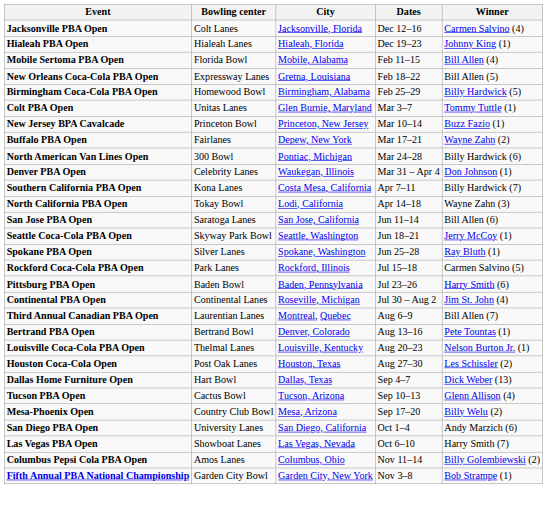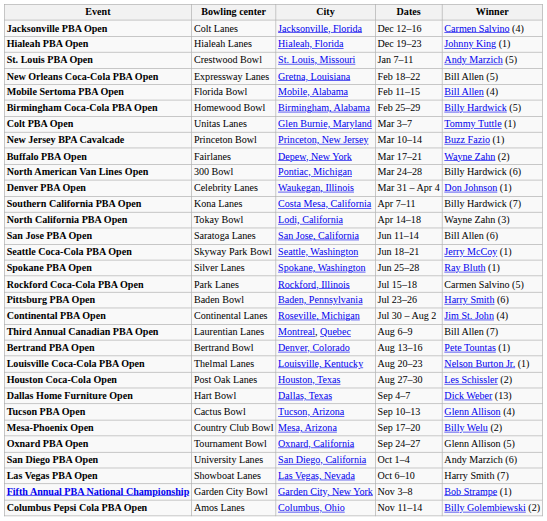 <table class="wikitable">
 <tr>
 <th>Event</th>
 <th>Bowling center</th>
 <th>City</th>
 <th>Dates</th>
 <th>Winner</th>
 </tr>
 <tr>
 <td><strong>Jacksonville PBA Open</strong></td>
 <td>Colt Lanes</td>
 <td><a href='#'>Jacksonville, Florida</a></td>
 <td>Dec 12–16</td>
 <td><a href='#'>Carmen Salvino</a> (4)</td>
 </tr>
 <tr>
 <td><strong>Hialeah PBA Open</strong></td>
 <td>Hialeah Lanes</td>
 <td><a href='#'>Hialeah, Florida</a></td>
 <td>Dec 19–23</td>
 <td><a href='#'>Johnny King</a> (1)</td>
 </tr>
 <tr>
-<td><strong>Mobile Sertoma PBA Open</strong></td>
-<td>Florida Bowl</td>
-<td><a href='#'>Mobile, Alabama</a></td>
-<td>Feb 11–15</td>
-<td><a href='#'>Bill Allen</a> (4)</td>
+<td><strong>St. Louis PBA Open</strong></td>
+<td>Crestwood Bowl</td>
+<td><a href='#'>St. Louis, Missouri</a></td>
+<td>Jan 7–11</td>
+<td><a href='#'>Andy Marzich</a> (5)</td>
 </tr>
 <tr>
 <td><strong>New Orleans Coca-Cola PBA Open</strong></td>
 <td>Expressway Lanes</td>
 <td><a href='#'>Gretna, Louisiana</a></td>
 <td>Feb 18–22</td>
 <td>Bill Allen (5)</td>
+</tr>
+<tr>
+<td><strong>Mobile Sertoma PBA Open</strong></td>
+<td>Florida Bowl</td>
+<td><a href='#'>Mobile, Alabama</a></td>
+<td>Feb 11–15</td>
+<td><a href='#'>Bill Allen</a> (4)</td>
 </tr>
 <tr>
 <td><strong>Birmingham Coca-Cola PBA Open</strong></td>
 <td>Homewood Bowl</td>
 <td><a href='#'>Birmingham, Alabama</a></td>
 <td>Feb 25–29</td>
 <td><a href='#'>Billy Hardwick</a> (5)</td>
 </tr>
 <tr>
 <td><strong>Colt PBA Open</strong></td>
 <td>Unitas Lanes</td>
 <td><a href='#'>Glen Burnie, Maryland</a></td>
 <td>Mar 3–7</td>
 <td><a href='#'>Tommy Tuttle</a> (1)</td>
 </tr>
 <tr>
 <td><strong>New Jersey BPA Cavalcade</strong></td>
 <td>Princeton Bowl</td>
 <td><a href='#'>Princeton, New Jersey</a></td>
 <td>Mar 10–14</td>
 <td><a href='#'>Buzz Fazio</a> (1)</td>
 </tr>
 <tr>
 <td><strong>Buffalo PBA Open</strong></td>
 <td>Fairlanes</td>
 <td><a href='#'>Depew, New York</a></td>
 <td>Mar 17–21</td>
 <td><a href='#'>Wayne Zahn</a> (2)</td>
 </tr>
 <tr>
 <td><strong>North American Van Lines Open</strong></td>
 <td>300 Bowl</td>
 <td><a href='#'>Pontiac, Michigan</a></td>
 <td>Mar 24–28</td>
 <td>Billy Hardwick (6)</td>
 </tr>
 <tr>
 <td><strong>Denver PBA Open</strong></td>
 <td>Celebrity Lanes</td>
 <td><a href='#'>Waukegan, Illinois</a></td>
 <td>Mar 31 – Apr 4</td>
 <td><a href='#'>Don Johnson</a> (1)</td>
 </tr>
 <tr>
 <td><strong>Southern California PBA Open</strong></td>
 <td>Kona Lanes</td>
 <td><a href='#'>Costa Mesa, California</a></td>
 <td>Apr 7–11</td>
 <td>Billy Hardwick (7)</td>
 </tr>
 <tr>
 <td><strong>North California PBA Open</strong></td>
 <td>Tokay Bowl</td>
 <td><a href='#'>Lodi, California</a></td>
 <td>Apr 14–18</td>
 <td>Wayne Zahn (3)</td>
 </tr>
 <tr>
 <td><strong>San Jose PBA Open</strong></td>
 <td>Saratoga Lanes</td>
 <td><a href='#'>San Jose, California</a></td>
 <td>Jun 11–14</td>
 <td>Bill Allen (6)</td>
 </tr>
 <tr>
 <td><strong>Seattle Coca-Cola PBA Open</strong></td>
 <td>Skyway Park Bowl</td>
 <td><a href='#'>Seattle, Washington</a></td>
 <td>Jun 18–21</td>
 <td><a href='#'>Jerry McCoy</a> (1)</td>
 </tr>
 <tr>
 <td><strong>Spokane PBA Open</strong></td>
 <td>Silver Lanes</td>
 <td><a href='#'>Spokane, Washington</a></td>
 <td>Jun 25–28</td>
 <td><a href='#'>Ray Bluth</a> (1)</td>
 </tr>
 <tr>
 <td><strong>Rockford Coca-Cola PBA Open</strong></td>
 <td>Park Lanes</td>
 <td><a href='#'>Rockford, Illinois</a></td>
 <td>Jul 15–18</td>
 <td>Carmen Salvino (5)</td>
 </tr>
 <tr>
 <td><strong>Pittsburg PBA Open</strong></td>
 <td>Baden Bowl</td>
 <td><a href='#'>Baden, Pennsylvania</a></td>
 <td>Jul 23–26</td>
 <td><a href='#'>Harry Smith</a> (6)</td>
 </tr>
 <tr>
 <td><strong>Continental PBA Open</strong></td>
 <td>Continental Lanes</td>
 <td><a href='#'>Roseville, Michigan</a></td>
 <td>Jul 30 – Aug 2</td>
 <td><a href='#'>Jim St. John</a> (4)</td>
 </tr>
 <tr>
 <td><strong>Third Annual Canadian PBA Open</strong></td>
 <td>Laurentian Lanes</td>
 <td><a href='#'>Montreal</a>, <a href='#'>Quebec</a></td>
 <td>Aug 6–9</td>
 <td>Bill Allen (7)</td>
 </tr>
 <tr>
 <td><strong>Bertrand PBA Open</strong></td>
 <td>Bertrand Bowl</td>
 <td><a href='#'>Denver, Colorado</a></td>
 <td>Aug 13–16</td>
 <td><a href='#'>Pete Tountas</a> (1)</td>
 </tr>
 <tr>
 <td><strong>Louisville Coca-Cola PBA Open</strong></td>
 <td>Thelmal Lanes</td>
 <td><a href='#'>Louisville, Kentucky</a></td>
 <td>Aug 20–23</td>
 <td><a href='#'>Nelson Burton Jr.</a> (1)</td>
 </tr>
 <tr>
 <td><strong>Houston Coca-Cola Open</strong></td>
 <td>Post Oak Lanes</td>
 <td><a href='#'>Houston, Texas</a></td>
 <td>Aug 27–30</td>
 <td><a href='#'>Les Schissler</a> (2)</td>
 </tr>
 <tr>
 <td><strong>Dallas Home Furniture Open</strong></td>
 <td>Hart Bowl</td>
 <td><a href='#'>Dallas, Texas</a></td>
 <td>Sep 4–7</td>
 <td><a href='#'>Dick Weber</a> (13)</td>
 </tr>
 <tr>
 <td><strong>Tucson PBA Open</strong></td>
 <td>Cactus Bowl</td>
 <td><a href='#'>Tucson, Arizona</a></td>
 <td>Sep 10–13</td>
 <td><a href='#'>Glenn Allison</a> (4)</td>
 </tr>
 <tr>
 <td><strong>Mesa-Phoenix Open</strong></td>
 <td>Country Club Bowl</td>
 <td><a href='#'>Mesa, Arizona</a></td>
 <td>Sep 17–20</td>
 <td><a href='#'>Billy Welu</a> (2)</td>
 </tr>
 <tr>
+<td><strong>Oxnard PBA Open</strong></td>
+<td>Tournament Bowl</td>
+<td><a href='#'>Oxnard, California</a></td>
+<td>Sep 24–27</td>
+<td>Glenn Allison (5)</td>
+</tr>
+<tr>
 <td><strong>San Diego PBA Open</strong></td>
 <td>University Lanes</td>
 <td><a href='#'>San Diego, California</a></td>
 <td>Oct 1–4</td>
 <td>Andy Marzich (6)</td>
 </tr>
 <tr>
 <td><strong>Las Vegas PBA Open</strong></td>
 <td>Showboat Lanes</td>
 <td><a href='#'>Las Vegas, Nevada</a></td>
 <td>Oct 6–10</td>
 <td>Harry Smith (7)</td>
 </tr>
 <tr>
+<td><strong><a href='#'>Fifth Annual PBA National Championship</a></strong></td>
+<td>Garden City Bowl</td>
+<td><a href='#'>Garden City, New York</a></td>
+<td>Nov 3–8</td>
+<td><a href='#'>Bob Strampe</a> (1)</td>
+</tr>
+<tr>
 <td><strong>Columbus Pepsi Cola PBA Open</strong></td>
 <td>Amos Lanes</td>
 <td><a href='#'>Columbus, Ohio</a></td>
 <td>Nov 11–14</td>
 <td><a href='#'>Billy Golembiewski</a> (2)</td>
 </tr>
-<tr>
-<td><strong><a href='#'>Fifth Annual PBA National Championship</a></strong></td>
-<td>Garden City Bowl</td>
-<td><a href='#'>Garden City, New York</a></td>
-<td>Nov 3–8</td>
-<td><a href='#'>Bob Strampe</a> (1)</td>
-</tr>
 </table>
